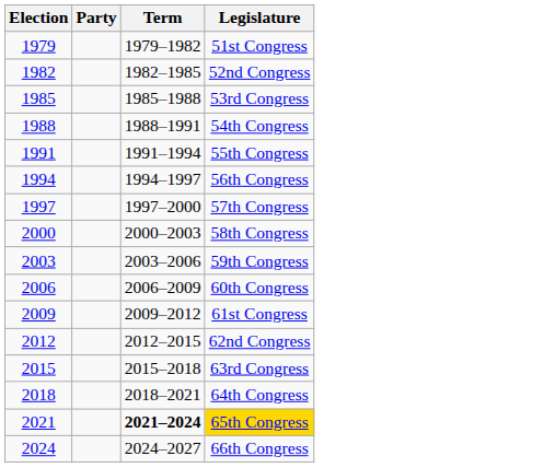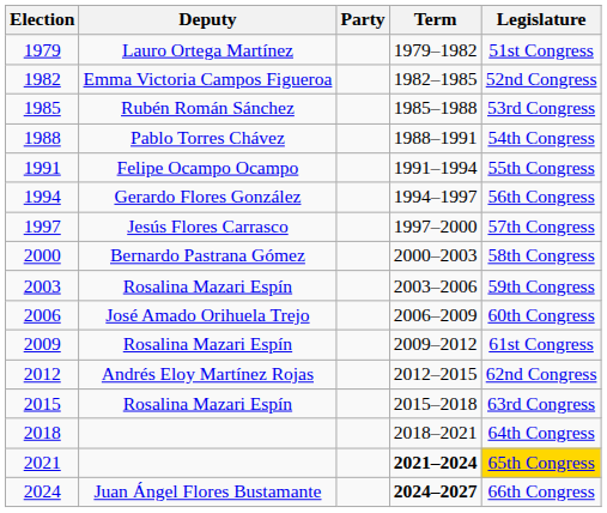 <table class="wikitable" style="text-align: center">
 <tr>
 <th>Election</th>
+<th>Deputy</th>
 <th>Party</th>
 <th>Term</th>
 <th>Legislature</th>
 </tr>
 <tr>
 <td><a href='#'>1979</a></td>
+<td><a href='#'>Lauro Ortega Martínez</a></td>
 <td></td>
 <td>1979–1982</td>
 <td><a href='#'>51st Congress</a></td>
 </tr>
 <tr>
 <td><a href='#'>1982</a></td>
+<td><a href='#'>Emma Victoria Campos Figueroa</a></td>
 <td></td>
 <td>1982–1985</td>
 <td><a href='#'>52nd Congress</a></td>
 </tr>
 <tr>
 <td><a href='#'>1985</a></td>
+<td><a href='#'>Rubén Román Sánchez</a></td>
 <td></td>
 <td>1985–1988</td>
 <td><a href='#'>53rd Congress</a></td>
 </tr>
 <tr>
 <td><a href='#'>1988</a></td>
+<td><a href='#'>Pablo Torres Chávez</a></td>
 <td></td>
 <td>1988–1991</td>
 <td><a href='#'>54th Congress</a></td>
 </tr>
 <tr>
 <td><a href='#'>1991</a></td>
+<td><a href='#'>Felipe Ocampo Ocampo</a></td>
 <td></td>
 <td>1991–1994</td>
 <td><a href='#'>55th Congress</a></td>
 </tr>
 <tr>
 <td><a href='#'>1994</a></td>
+<td><a href='#'>Gerardo Flores González</a></td>
 <td></td>
 <td>1994–1997</td>
 <td><a href='#'>56th Congress</a></td>
 </tr>
 <tr>
 <td><a href='#'>1997</a></td>
+<td><a href='#'>Jesús Flores Carrasco</a></td>
 <td></td>
 <td>1997–2000</td>
 <td><a href='#'>57th Congress</a></td>
 </tr>
 <tr>
 <td><a href='#'>2000</a></td>
+<td><a href='#'>Bernardo Pastrana Gómez</a></td>
 <td></td>
 <td>2000–2003</td>
 <td><a href='#'>58th Congress</a></td>
 </tr>
 <tr>
 <td><a href='#'>2003</a></td>
+<td><a href='#'>Rosalina Mazari Espín</a></td>
 <td></td>
 <td>2003–2006</td>
 <td><a href='#'>59th Congress</a></td>
 </tr>
 <tr>
 <td><a href='#'>2006</a></td>
+<td><a href='#'>José Amado Orihuela Trejo</a></td>
 <td></td>
 <td>2006–2009</td>
 <td><a href='#'>60th Congress</a></td>
 </tr>
 <tr>
 <td><a href='#'>2009</a></td>
+<td><a href='#'>Rosalina Mazari Espín</a></td>
 <td></td>
 <td>2009–2012</td>
 <td><a href='#'>61st Congress</a></td>
 </tr>
 <tr>
 <td><a href='#'>2012</a></td>
+<td><a href='#'>Andrés Eloy Martínez Rojas</a></td>
 <td></td>
 <td>2012–2015</td>
 <td><a href='#'>62nd Congress</a></td>
 </tr>
 <tr>
 <td><a href='#'>2015</a></td>
+<td><a href='#'>Rosalina Mazari Espín</a></td>
 <td></td>
 <td>2015–2018</td>
 <td><a href='#'>63rd Congress</a></td>
 </tr>
 <tr>
 <td><a href='#'>2018</a></td>
 <td></td>
+<td></td>
 <td>2018–2021</td>
 <td><a href='#'>64th Congress</a></td>
 </tr>
 <tr>
 <td><a href='#'>2021</a></td>
 <td></td>
+<td></td>
 <td><strong>2021–2024</strong></td>
 <td style="background: gold;"><a href='#'>65th Congress</a></td>
 </tr>
 <tr>
 <td><a href='#'>2024</a></td>
+<td><a href='#'>Juan Ángel Flores Bustamante</a></td>
 <td></td>
-<td>2024–2027</td>
+<td><strong>2024–2027</strong></td>
 <td><a href='#'>66th Congress</a></td>
 </tr>
 </table>
